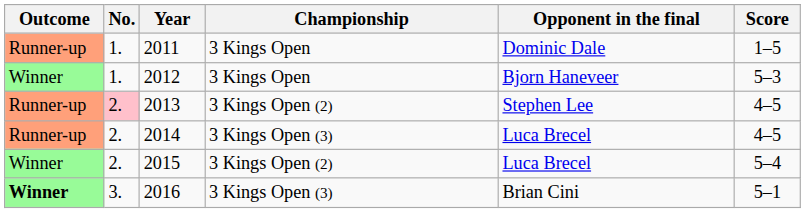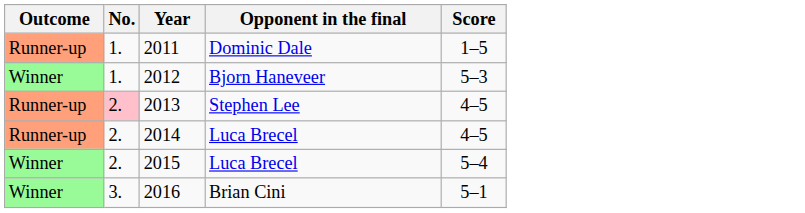 <table class="wikitable sortable">
 <tr>
 <th width="80">Outcome</th>
 <th width="20">No.</th>
 <th width="50">Year</th>
-<th style="width:250px;">Championship</th>
 <th style="width:200px;">Opponent in the final</th>
 <th style="width:50px;">Score</th>
 </tr>
 <tr>
 <td style="background:#ffa07a;">Runner-up</td>
 <td>1.</td>
 <td>2011</td>
-<td>3 Kings Open</td>
 <td> <a href='#'>Dominic Dale</a></td>
 <td align="center">1–5</td>
 </tr>
 <tr>
 <td style="background:#98fb98;">Winner</td>
 <td>1.</td>
 <td>2012</td>
-<td>3 Kings Open</td>
 <td> <a href='#'>Bjorn Haneveer</a></td>
 <td align="center">5–3</td>
 </tr>
 <tr>
 <td style="background:#ffa07a;">Runner-up</td>
 <td style="background: pink;">2.</td>
 <td>2013</td>
-<td>3 Kings Open <small>(2)</small></td>
 <td> <a href='#'>Stephen Lee</a></td>
 <td align="center">4–5</td>
 </tr>
 <tr>
 <td style="background:#ffa07a;">Runner-up</td>
 <td>2.</td>
 <td>2014</td>
-<td>3 Kings Open <small>(3)</small></td>
 <td> <a href='#'>Luca Brecel</a></td>
 <td align="center">4–5</td>
 </tr>
 <tr>
 <td style="background:#98fb98;">Winner</td>
 <td>2.</td>
 <td>2015</td>
-<td>3 Kings Open <small>(2)</small></td>
 <td> <a href='#'>Luca Brecel</a></td>
 <td align="center">5–4</td>
 </tr>
 <tr>
-<td style="background:#98fb98;"><strong>Winner</strong></td>
+<td style="background:#98fb98;">Winner</td>
 <td>3.</td>
 <td>2016</td>
-<td>3 Kings Open <small>(3)</small></td>
 <td> Brian Cini</td>
 <td align="center">5–1</td>
 </tr>
 </table>
